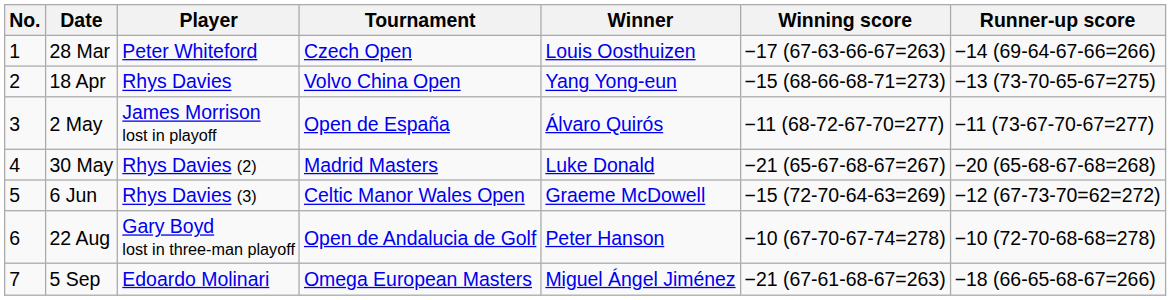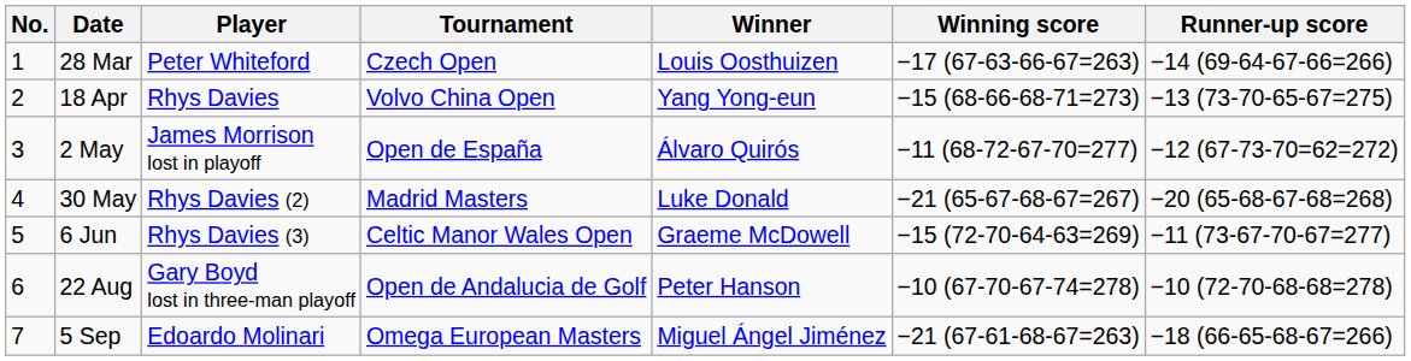 <table class="wikitable" style="font-size:95%;">
 <tr>
 <th>No.</th>
 <th>Date</th>
 <th>Player</th>
 <th>Tournament</th>
 <th>Winner</th>
 <th>Winning score</th>
 <th>Runner-up score</th>
 </tr>
 <tr>
 <td>1</td>
 <td>28 Mar</td>
 <td> <a href='#'>Peter Whiteford</a></td>
 <td><a href='#'>Czech Open</a></td>
 <td> <a href='#'>Louis Oosthuizen</a></td>
 <td>−17 (67-63-66-67=263)</td>
 <td>−14 (69-64-67-66=266)</td>
 </tr>
 <tr>
 <td>2</td>
 <td>18 Apr</td>
 <td> <a href='#'>Rhys Davies</a></td>
 <td><a href='#'>Volvo China Open</a></td>
 <td> <a href='#'>Yang Yong-eun</a></td>
 <td>−15 (68-66-68-71=273)</td>
 <td>−13 (73-70-65-67=275)</td>
 </tr>
 <tr>
 <td>3</td>
 <td>2 May</td>
 <td> <a href='#'>James Morrison</a><br><small>lost in playoff</small></td>
 <td><a href='#'>Open de España</a></td>
 <td> <a href='#'>Álvaro Quirós</a></td>
 <td>−11 (68-72-67-70=277)</td>
-<td>−11 (73-67-70-67=277)</td>
+<td>−12 (67-73-70=62=272)</td>
 </tr>
 <tr>
 <td>4</td>
 <td>30 May</td>
 <td> <a href='#'>Rhys Davies</a> <small>(2)</small></td>
 <td><a href='#'>Madrid Masters</a></td>
 <td> <a href='#'>Luke Donald</a></td>
 <td>−21 (65-67-68-67=267)</td>
 <td>−20 (65-68-67-68=268)</td>
 </tr>
 <tr>
 <td>5</td>
 <td>6 Jun</td>
 <td> <a href='#'>Rhys Davies</a> <small>(3)</small></td>
 <td><a href='#'>Celtic Manor Wales Open</a></td>
 <td> <a href='#'>Graeme McDowell</a></td>
 <td>−15 (72-70-64-63=269)</td>
-<td>−12 (67-73-70=62=272)</td>
+<td>−11 (73-67-70-67=277)</td>
 </tr>
 <tr>
 <td>6</td>
 <td>22 Aug</td>
 <td> <a href='#'>Gary Boyd</a><br><small>lost in three-man playoff</small></td>
 <td><a href='#'>Open de Andalucia de Golf</a></td>
 <td> <a href='#'>Peter Hanson</a></td>
 <td>−10 (67-70-67-74=278)</td>
 <td>−10 (72-70-68-68=278)</td>
 </tr>
 <tr>
 <td>7</td>
 <td>5 Sep</td>
 <td> <a href='#'>Edoardo Molinari</a></td>
 <td><a href='#'>Omega European Masters</a></td>
 <td> <a href='#'>Miguel Ángel Jiménez</a></td>
 <td>−21 (67-61-68-67=263)</td>
 <td>−18 (66-65-68-67=266)</td>
 </tr>
 </table>
